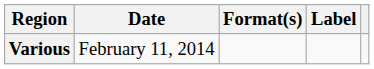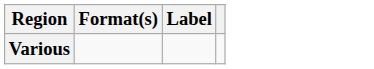 <table class="wikitable plainrowheaders">
 <tr>
 <th scope="col">Region</th>
-<th scope="col">Date</th>
 <th scope="col">Format(s)</th>
 <th scope="col">Label</th>
 <th scope="col"></th>
 </tr>
 <tr>
 <th scope="row">Various</th>
-<td>February 11, 2014</td>
 <td></td>
 <td></td>
 <td style="text-align:center;"></td>
 </tr>
 </table>
